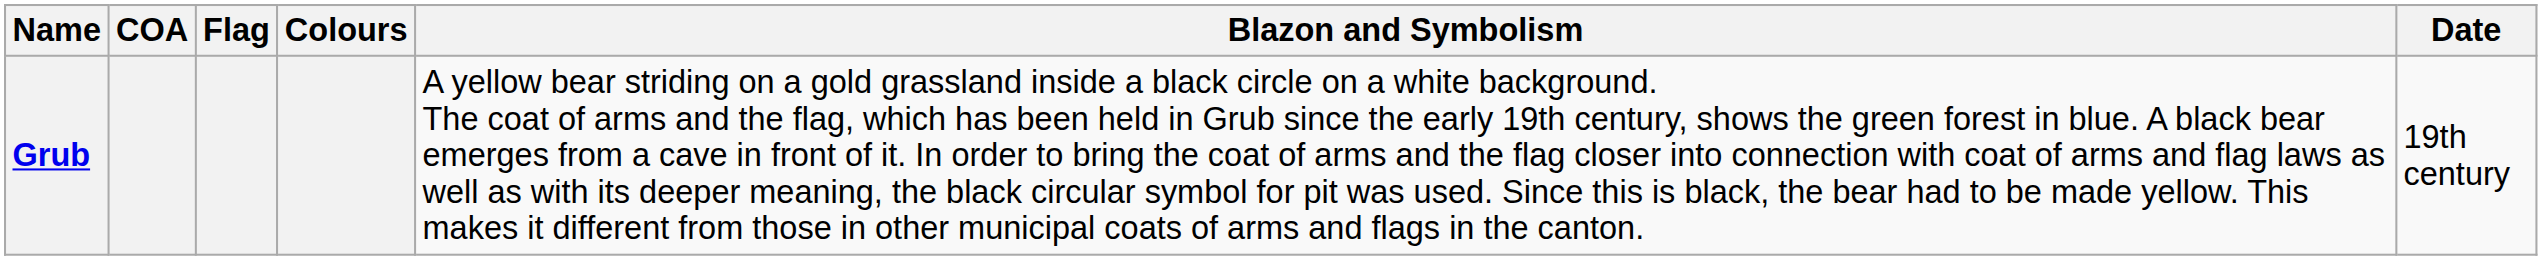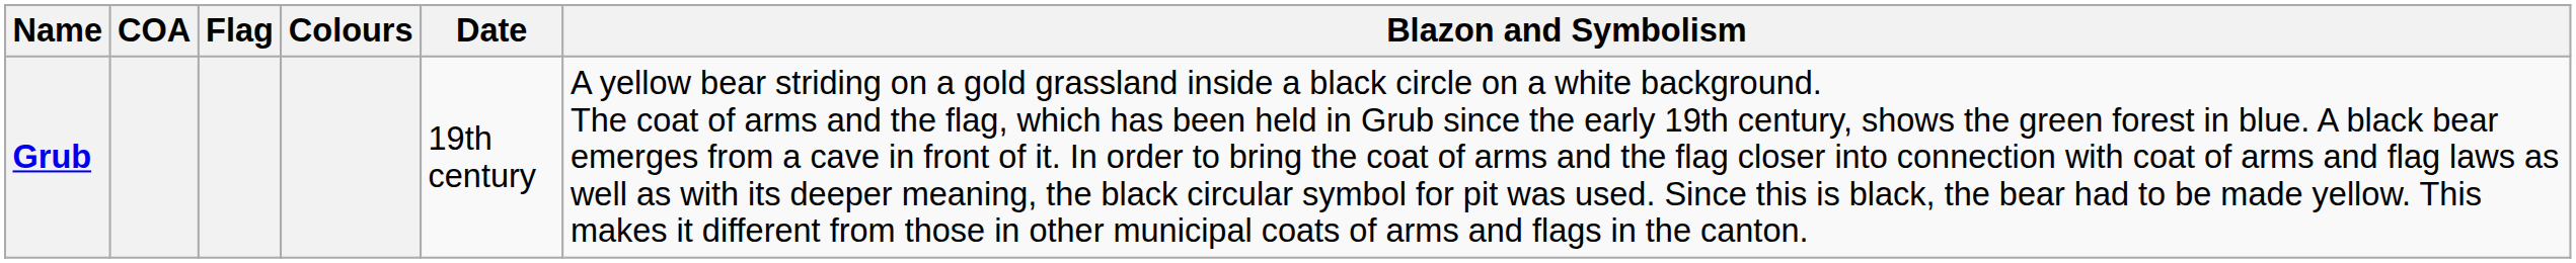 <table class="sortable wikitable">
 <tr>
 <th scope="col">Name</th>
 <th scope="col">COA</th>
 <th scope="col">Flag</th>
 <th scope="col">Colours</th>
+<th scope="col">Date</th>
 <th scope="col">Blazon and Symbolism</th>
-<th scope="col">Date</th>
 </tr>
 <tr>
 <th scope="row" style="text-align: left;"><a href='#'>Grub</a></th>
 <th></th>
 <th></th>
 <th></th>
+<td>19th century</td>
 <td>A yellow bear striding on a gold grassland inside a black circle on a white background.<br>The coat of arms and the flag, which has been held in Grub since the early 19th century, shows the green forest in blue. A black bear emerges from a cave in front of it. In order to bring the coat of arms and the flag closer into connection with coat of arms and flag laws as well as with its deeper meaning, the black circular symbol for pit was used. Since this is black, the bear had to be made yellow. This makes it different from those in other municipal coats of arms and flags in the canton.</td>
-<td>19th century</td>
 </tr>
 </table>
